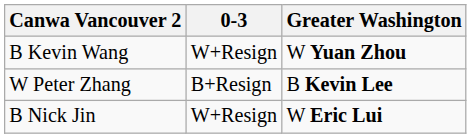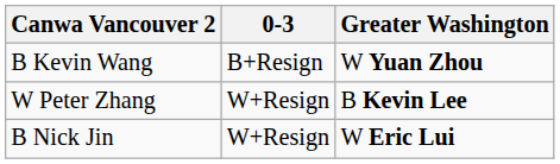 <table class="wikitable">
 <tr>
 <th>Canwa Vancouver 2</th>
 <th>0-3</th>
 <th>Greater Washington</th>
 </tr>
 <tr>
 <td>B Kevin Wang</td>
-<td>W+Resign</td>
+<td>B+Resign</td>
 <td>W <strong>Yuan Zhou</strong></td>
 </tr>
 <tr>
 <td>W Peter Zhang</td>
-<td>B+Resign</td>
+<td>W+Resign</td>
 <td>B <strong>Kevin Lee</strong></td>
 </tr>
 <tr>
 <td>B Nick Jin</td>
 <td>W+Resign</td>
 <td>W <strong>Eric Lui</strong></td>
 </tr>
 </table>
